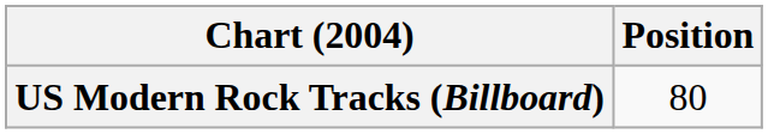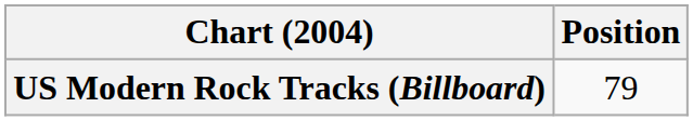 <table class="wikitable plainrowheaders" style="text-align:center">
 <tr>
 <th scope="col">Chart (2004)</th>
 <th scope="col">Position</th>
 </tr>
 <tr>
 <th scope="row">US Modern Rock Tracks (<em>Billboard</em>)</th>
-<td>80</td>
+<td>79</td>
 </tr>
 </table>
